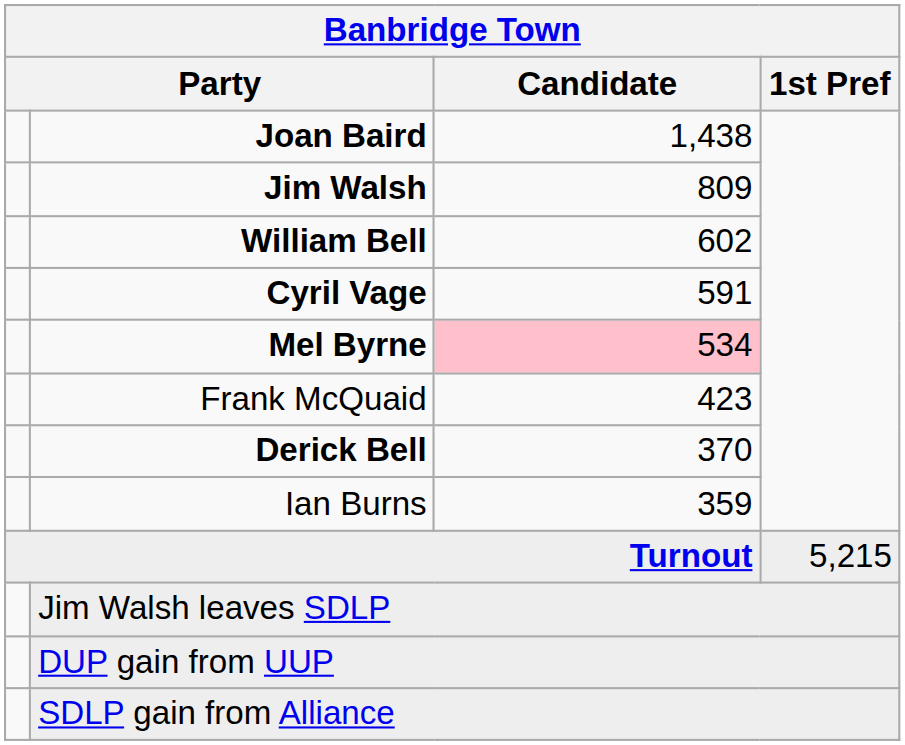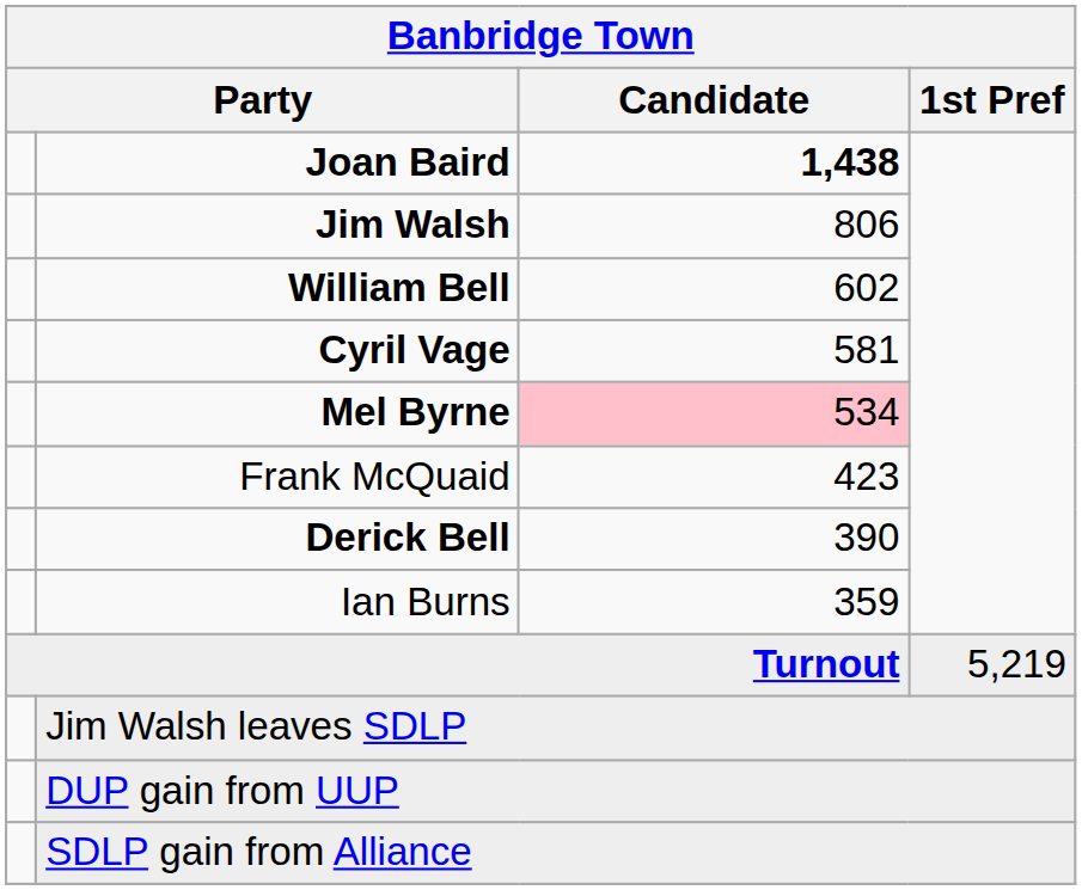 <table class="wikitable">
 <tr>
 <th colspan="4" align="center"><a href='#'>Banbridge Town</a></th>
 </tr>
 <tr>
 <th colspan="2" align="center" width=200>Party</th>
 <th width=150>Candidate</th>
 <th width=60>1st Pref</th>
 </tr>
 <tr>
 <td></td>
 <td align="right"><strong>Joan Baird</strong></td>
-<td align="right">1,438</td>
+<td align="right"><strong>1,438</strong></td>
 </tr>
 <tr>
 <td></td>
 <td align="right"><strong>Jim Walsh</strong></td>
-<td align="right">809</td>
+<td align="right">806</td>
 </tr>
 <tr>
 <td></td>
 <td align="right"><strong>William Bell</strong></td>
 <td align="right">602</td>
 </tr>
 <tr>
 <td></td>
 <td align="right"><strong>Cyril Vage</strong></td>
-<td align="right">591</td>
+<td align="right">581</td>
 </tr>
 <tr>
 <td></td>
 <td align="right"><strong>Mel Byrne</strong></td>
 <td align="right" style="background: pink;">534</td>
 </tr>
 <tr>
 <td></td>
 <td align="right">Frank McQuaid</td>
 <td align="right">423</td>
 </tr>
 <tr>
 <td></td>
 <td align="right"><strong>Derick Bell</strong></td>
-<td align="right">370</td>
+<td align="right">390</td>
 </tr>
 <tr>
 <td></td>
 <td align="right">Ian Burns</td>
 <td align="right">359</td>
 </tr>
 <tr bgcolor="EEEEEE">
 <td colspan=3 align="right"><strong><a href='#'>Turnout</a></strong></td>
-<td align="right">5,215</td>
+<td align="right">5,219</td>
 </tr>
 <tr>
 <td bgcolor=></td>
 <td colspan=3 bgcolor="EEEEEE">Jim Walsh leaves <a href='#'>SDLP</a></td>
 </tr>
 <tr>
 <td bgcolor=></td>
 <td colspan=4 bgcolor="EEEEEE"><a href='#'>DUP</a> gain from <a href='#'>UUP</a></td>
 </tr>
 <tr>
 <td bgcolor=></td>
 <td colspan=4 bgcolor="EEEEEE"><a href='#'>SDLP</a> gain from <a href='#'>Alliance</a></td>
 </tr>
 </table>
